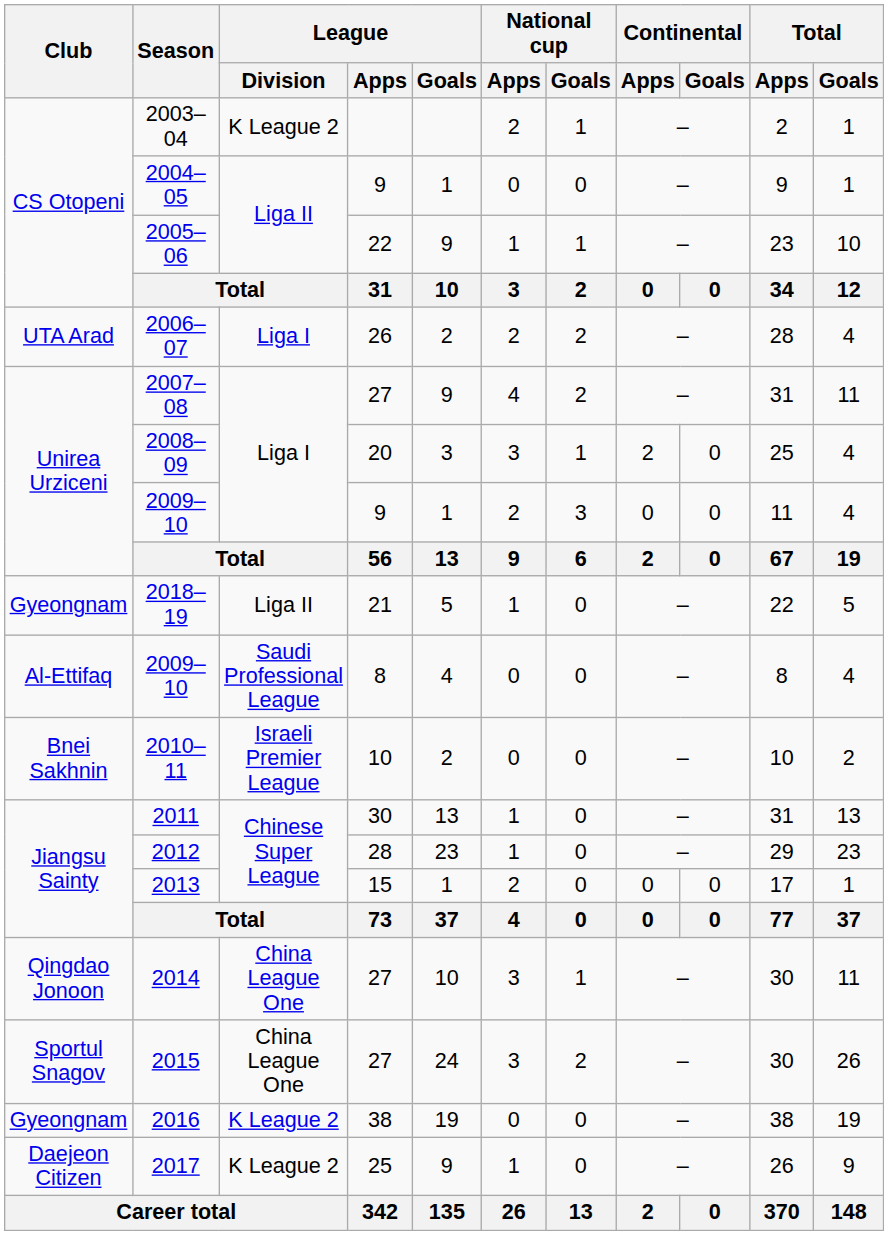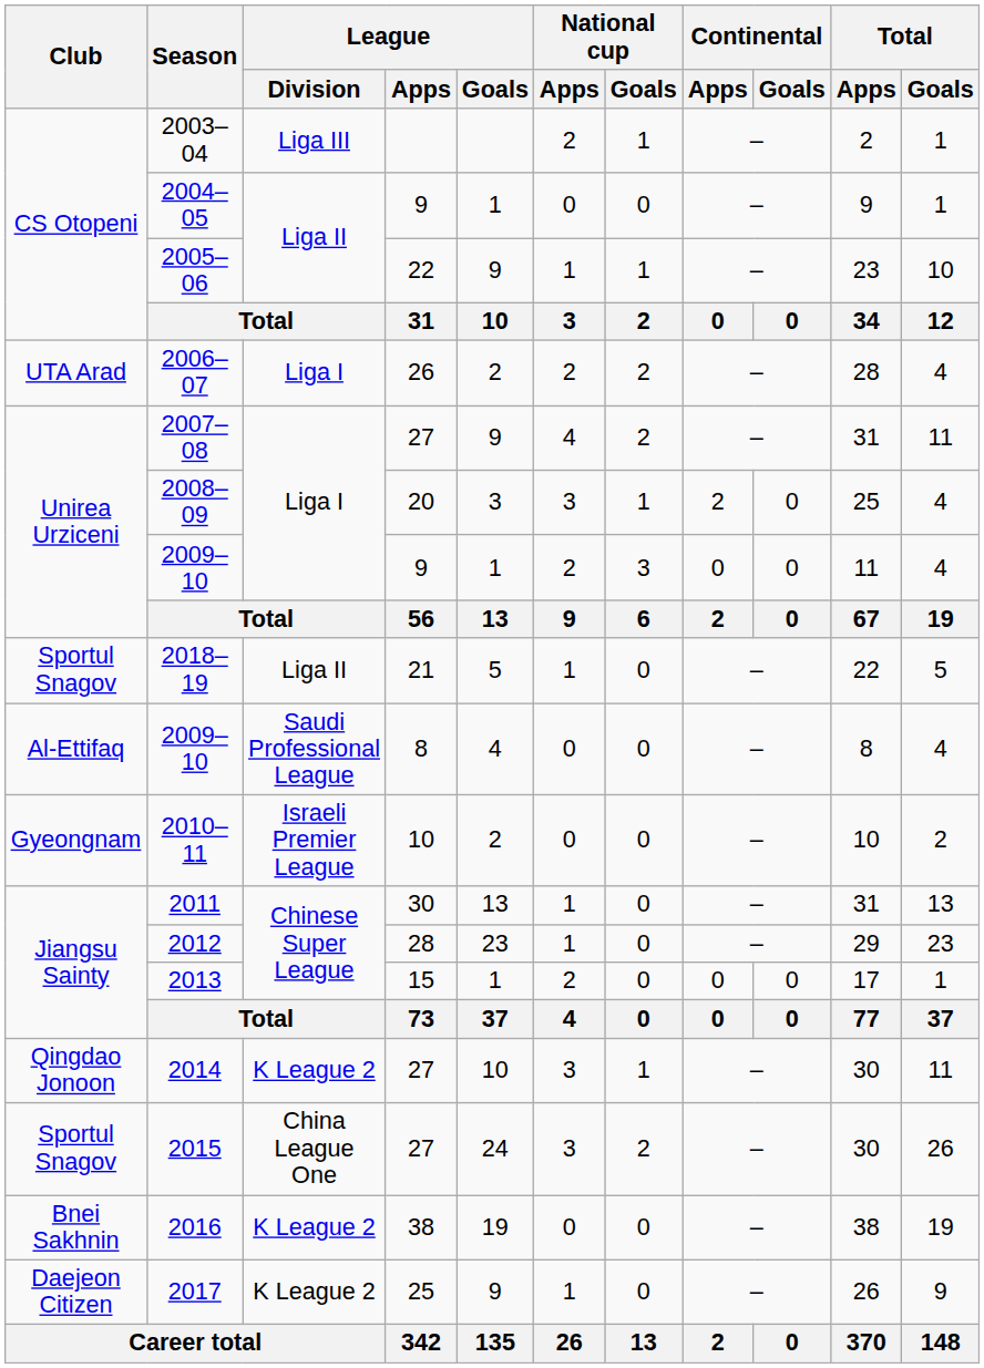 <table class="wikitable" style="text-align:center">
 <tr>
 <th rowspan="2">Club</th>
 <th rowspan="2">Season</th>
 <th colspan="3">League</th>
 <th colspan="2">National cup</th>
 <th colspan="2">Continental</th>
 <th colspan="2">Total</th>
 </tr>
 <tr>
 <th>Division</th>
 <th>Apps</th>
 <th>Goals</th>
 <th>Apps</th>
 <th>Goals</th>
 <th>Apps</th>
 <th>Goals</th>
 <th>Apps</th>
 <th>Goals</th>
 </tr>
 <tr>
 <td rowspan="4"><a href='#'>CS Otopeni</a></td>
 <td>2003–04</td>
-<td>K League 2</td>
+<td><a href='#'>Liga III</a></td>
 <td></td>
 <td></td>
 <td>2</td>
 <td>1</td>
 <td colspan="2">–</td>
 <td>2</td>
 <td>1</td>
 </tr>
 <tr>
 <td><a href='#'>2004–05</a></td>
 <td rowspan="2"><a href='#'>Liga II</a></td>
 <td>9</td>
 <td>1</td>
 <td>0</td>
 <td>0</td>
 <td colspan="2">–</td>
 <td>9</td>
 <td>1</td>
 </tr>
 <tr>
 <td><a href='#'>2005–06</a></td>
 <td>22</td>
 <td>9</td>
 <td>1</td>
 <td>1</td>
 <td colspan="2">–</td>
 <td>23</td>
 <td>10</td>
 </tr>
 <tr>
 <th colspan="2">Total</th>
 <th>31</th>
 <th>10</th>
 <th>3</th>
 <th>2</th>
 <th>0</th>
 <th>0</th>
 <th>34</th>
 <th>12</th>
 </tr>
 <tr>
 <td><a href='#'>UTA Arad</a></td>
 <td><a href='#'>2006–07</a></td>
 <td><a href='#'>Liga I</a></td>
 <td>26</td>
 <td>2</td>
 <td>2</td>
 <td>2</td>
 <td colspan="2">–</td>
 <td>28</td>
 <td>4</td>
 </tr>
 <tr>
 <td rowspan="4"><a href='#'>Unirea Urziceni</a></td>
 <td><a href='#'>2007–08</a></td>
 <td rowspan="3">Liga I</td>
 <td>27</td>
 <td>9</td>
 <td>4</td>
 <td>2</td>
 <td colspan="2">–</td>
 <td>31</td>
 <td>11</td>
 </tr>
 <tr>
 <td><a href='#'>2008–09</a></td>
 <td>20</td>
 <td>3</td>
 <td>3</td>
 <td>1</td>
 <td>2</td>
 <td>0</td>
 <td>25</td>
 <td>4</td>
 </tr>
 <tr>
 <td><a href='#'>2009–10</a></td>
 <td>9</td>
 <td>1</td>
 <td>2</td>
 <td>3</td>
 <td>0</td>
 <td>0</td>
 <td>11</td>
 <td>4</td>
 </tr>
 <tr>
 <th colspan="2">Total</th>
 <th>56</th>
 <th>13</th>
 <th>9</th>
 <th>6</th>
 <th>2</th>
 <th>0</th>
 <th>67</th>
 <th>19</th>
 </tr>
 <tr>
-<td><a href='#'>Gyeongnam</a></td>
+<td><a href='#'>Sportul Snagov</a></td>
 <td><a href='#'>2018–19</a></td>
 <td>Liga II</td>
 <td>21</td>
 <td>5</td>
 <td>1</td>
 <td>0</td>
 <td colspan="2">–</td>
 <td>22</td>
 <td>5</td>
 </tr>
 <tr>
 <td><a href='#'>Al-Ettifaq</a></td>
 <td><a href='#'>2009–10</a></td>
 <td><a href='#'>Saudi Professional League</a></td>
 <td>8</td>
 <td>4</td>
 <td>0</td>
 <td>0</td>
 <td colspan="2">–</td>
 <td>8</td>
 <td>4</td>
 </tr>
 <tr>
-<td><a href='#'>Bnei Sakhnin</a></td>
+<td><a href='#'>Gyeongnam</a></td>
 <td><a href='#'>2010–11</a></td>
 <td><a href='#'>Israeli Premier League</a></td>
 <td>10</td>
 <td>2</td>
 <td>0</td>
 <td>0</td>
 <td colspan="2">–</td>
 <td>10</td>
 <td>2</td>
 </tr>
 <tr>
 <td rowspan="4"><a href='#'>Jiangsu Sainty</a></td>
 <td><a href='#'>2011</a></td>
 <td rowspan="3"><a href='#'>Chinese Super League</a></td>
 <td>30</td>
 <td>13</td>
 <td>1</td>
 <td>0</td>
 <td colspan="2">–</td>
 <td>31</td>
 <td>13</td>
 </tr>
 <tr>
 <td><a href='#'>2012</a></td>
 <td>28</td>
 <td>23</td>
 <td>1</td>
 <td>0</td>
 <td colspan="2">–</td>
 <td>29</td>
 <td>23</td>
 </tr>
 <tr>
 <td><a href='#'>2013</a></td>
 <td>15</td>
 <td>1</td>
 <td>2</td>
 <td>0</td>
 <td>0</td>
 <td>0</td>
 <td>17</td>
 <td>1</td>
 </tr>
 <tr>
 <th colspan="2">Total</th>
 <th>73</th>
 <th>37</th>
 <th>4</th>
 <th>0</th>
 <th>0</th>
 <th>0</th>
 <th>77</th>
 <th>37</th>
 </tr>
 <tr>
 <td><a href='#'>Qingdao Jonoon</a></td>
 <td><a href='#'>2014</a></td>
-<td><a href='#'>China League One</a></td>
+<td><a href='#'>K League 2</a></td>
 <td>27</td>
 <td>10</td>
 <td>3</td>
 <td>1</td>
 <td colspan="2">–</td>
 <td>30</td>
 <td>11</td>
 </tr>
 <tr>
 <td><a href='#'>Sportul Snagov</a></td>
 <td><a href='#'>2015</a></td>
 <td>China League One</td>
 <td>27</td>
 <td>24</td>
 <td>3</td>
 <td>2</td>
 <td colspan="2">–</td>
 <td>30</td>
 <td>26</td>
 </tr>
 <tr>
-<td><a href='#'>Gyeongnam</a></td>
+<td><a href='#'>Bnei Sakhnin</a></td>
 <td><a href='#'>2016</a></td>
 <td><a href='#'>K League 2</a></td>
 <td>38</td>
 <td>19</td>
 <td>0</td>
 <td>0</td>
 <td colspan="2">–</td>
 <td>38</td>
 <td>19</td>
 </tr>
 <tr>
 <td><a href='#'>Daejeon Citizen</a></td>
 <td><a href='#'>2017</a></td>
 <td>K League 2</td>
 <td>25</td>
 <td>9</td>
 <td>1</td>
 <td>0</td>
 <td colspan="2">–</td>
 <td>26</td>
 <td>9</td>
 </tr>
 <tr>
 <th colspan="3">Career total</th>
 <th>342</th>
 <th>135</th>
 <th>26</th>
 <th>13</th>
 <th>2</th>
 <th>0</th>
 <th>370</th>
 <th>148</th>
 </tr>
 </table>
